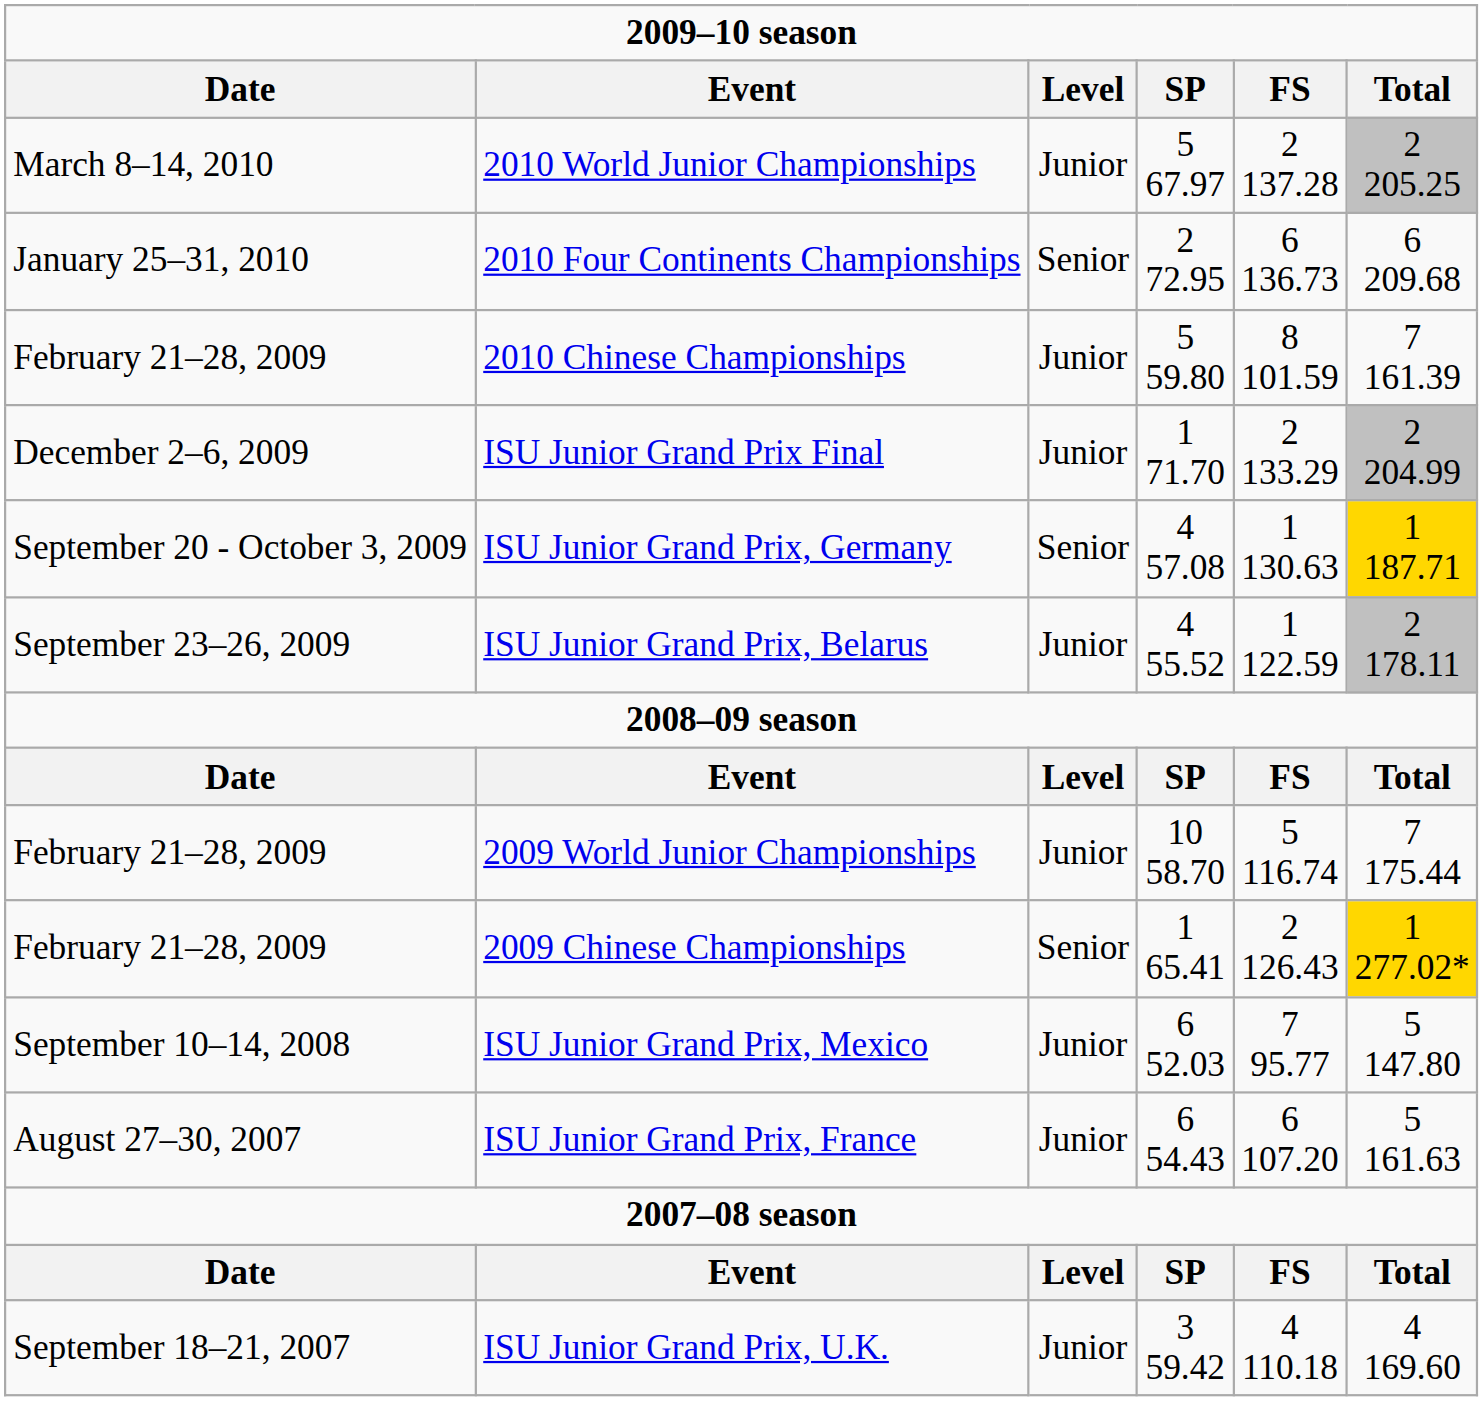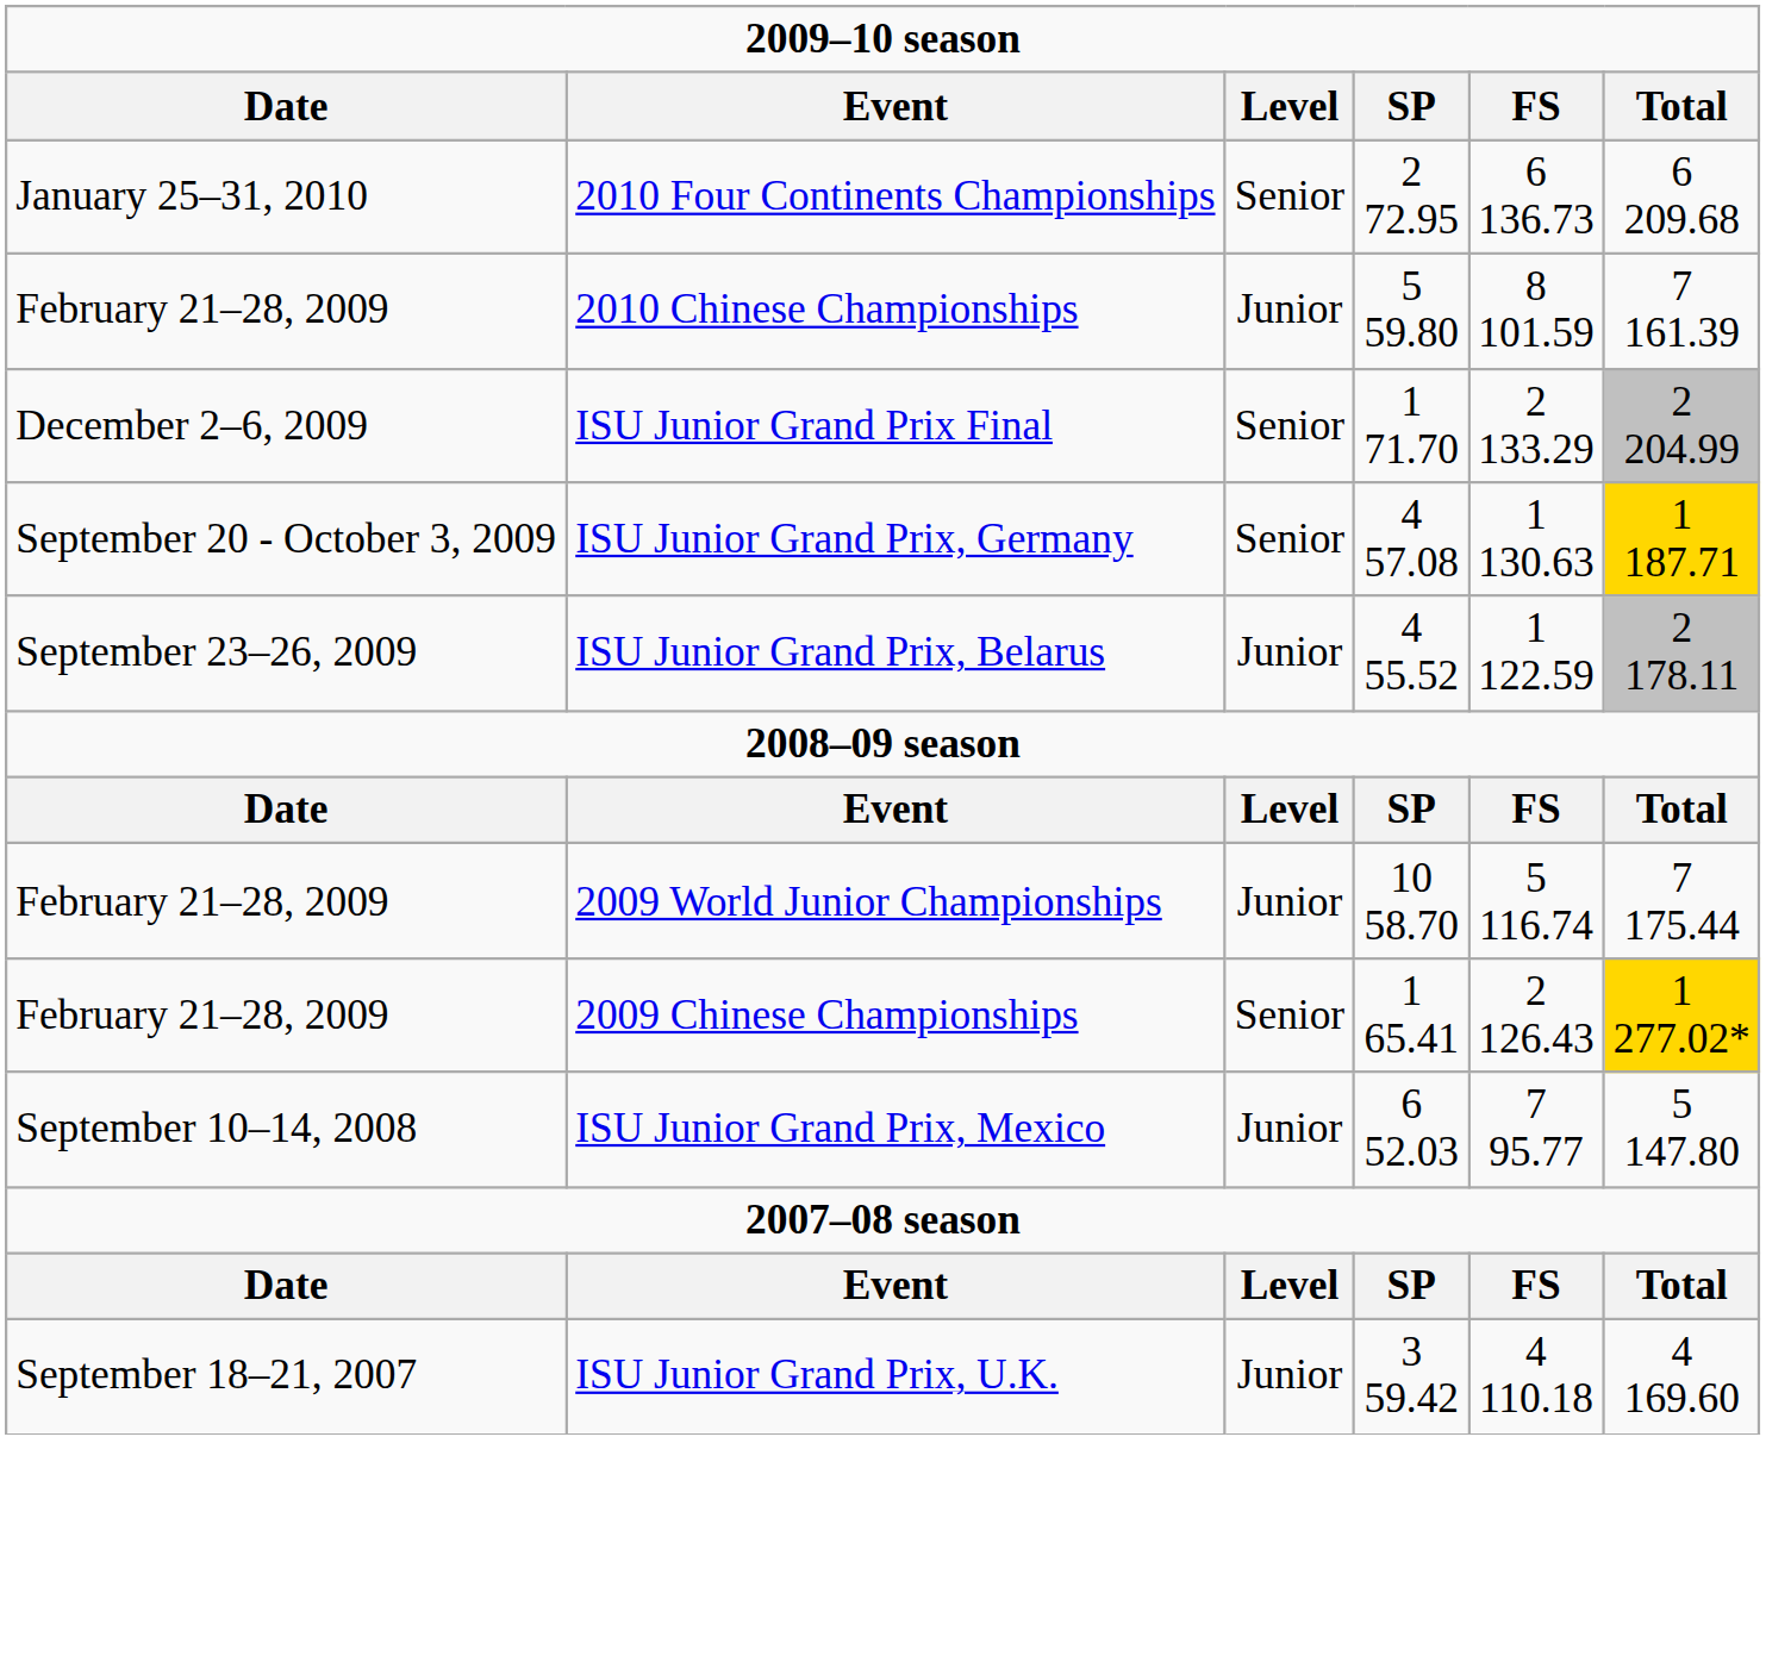 <table class="wikitable">
 <tr>
 <td colspan=6 align="center"><strong>2009–10 season</strong></td>
 </tr>
 <tr>
 <th>Date</th>
 <th>Event</th>
 <th>Level</th>
 <th>SP</th>
 <th>FS</th>
 <th>Total</th>
-</tr>
-<tr>
-<td>March 8–14, 2010</td>
-<td><a href='#'>2010 World Junior Championships</a></td>
-<td align="center">Junior</td>
-<td align="center">5 <br> 67.97</td>
-<td align="center">2 <br> 137.28</td>
-<td align="center" bgcolor="silver">2<br> 205.25</td>
 </tr>
 <tr>
 <td>January 25–31, 2010</td>
 <td><a href='#'>2010 Four Continents Championships</a></td>
 <td align="center">Senior</td>
 <td align="center">2 <br> 72.95</td>
 <td align="center">6 <br> 136.73</td>
 <td align="center">6 <br> 209.68</td>
 </tr>
 <tr>
 <td>February 21–28, 2009</td>
 <td><a href='#'>2010 Chinese Championships</a></td>
 <td align="center">Junior</td>
 <td align="center">5 <br> 59.80</td>
 <td align="center">8 <br> 101.59</td>
 <td align="center">7 <br> 161.39</td>
 </tr>
 <tr>
 <td>December 2–6, 2009</td>
 <td><a href='#'>ISU Junior Grand Prix Final</a></td>
-<td align="center">Junior</td>
+<td align="center">Senior</td>
 <td align="center">1 <br> 71.70</td>
 <td align="center">2 <br> 133.29</td>
 <td align="center" bgcolor= "silver">2 <br> 204.99</td>
 </tr>
 <tr>
 <td>September 20 - October 3, 2009</td>
 <td><a href='#'>ISU Junior Grand Prix, Germany</a></td>
 <td align="center">Senior</td>
 <td align="center">4 <br> 57.08</td>
 <td align="center">1 <br> 130.63</td>
 <td align="center" bgcolor= "gold">1 <br> 187.71</td>
 </tr>
 <tr>
 <td>September 23–26, 2009</td>
 <td><a href='#'>ISU Junior Grand Prix, Belarus</a></td>
 <td align="center">Junior</td>
 <td align="center">4 <br> 55.52</td>
 <td align="center">1 <br> 122.59</td>
 <td align="center" bgcolor= "silver">2 <br> 178.11</td>
 </tr>
 <tr>
 <td colspan=6 align="center"><strong>2008–09 season</strong></td>
 </tr>
 <tr>
 <th>Date</th>
 <th>Event</th>
 <th>Level</th>
 <th>SP</th>
 <th>FS</th>
 <th>Total</th>
 </tr>
 <tr>
 <td>February 21–28, 2009</td>
 <td><a href='#'>2009 World Junior Championships</a></td>
 <td align="center">Junior</td>
 <td align="center">10 <br> 58.70</td>
 <td align="center">5 <br> 116.74</td>
 <td align="center">7 <br> 175.44</td>
 </tr>
 <tr>
 <td>February 21–28, 2009</td>
 <td><a href='#'>2009 Chinese Championships</a></td>
 <td align="center">Senior</td>
 <td align="center">1 <br> 65.41</td>
 <td align="center">2 <br> 126.43</td>
 <td align="center" bgcolor="gold">1<br> 277.02*</td>
 </tr>
 <tr>
 <td>September 10–14, 2008</td>
 <td><a href='#'>ISU Junior Grand Prix, Mexico</a></td>
 <td align="center">Junior</td>
 <td align="center">6 <br> 52.03</td>
 <td align="center">7 <br> 95.77</td>
 <td align="center">5 <br> 147.80</td>
 </tr>
 <tr>
-<td>August 27–30, 2007</td>
-<td><a href='#'>ISU Junior Grand Prix, France</a></td>
-<td align="center">Junior</td>
-<td align="center">6 <br> 54.43</td>
-<td align="center">6 <br> 107.20</td>
-<td align="center">5 <br> 161.63</td>
-</tr>
-<tr>
 <td colspan=6 align="center"><strong>2007–08 season</strong></td>
 </tr>
 <tr>
 <th>Date</th>
 <th>Event</th>
 <th>Level</th>
 <th>SP</th>
 <th>FS</th>
 <th>Total</th>
 </tr>
 <tr>
 <td>September 18–21, 2007</td>
 <td><a href='#'>ISU Junior Grand Prix, U.K.</a></td>
 <td align="center">Junior</td>
 <td align="center">3 <br> 59.42</td>
 <td align="center">4 <br> 110.18</td>
 <td align="center">4 <br> 169.60</td>
 </tr>
 </table>
